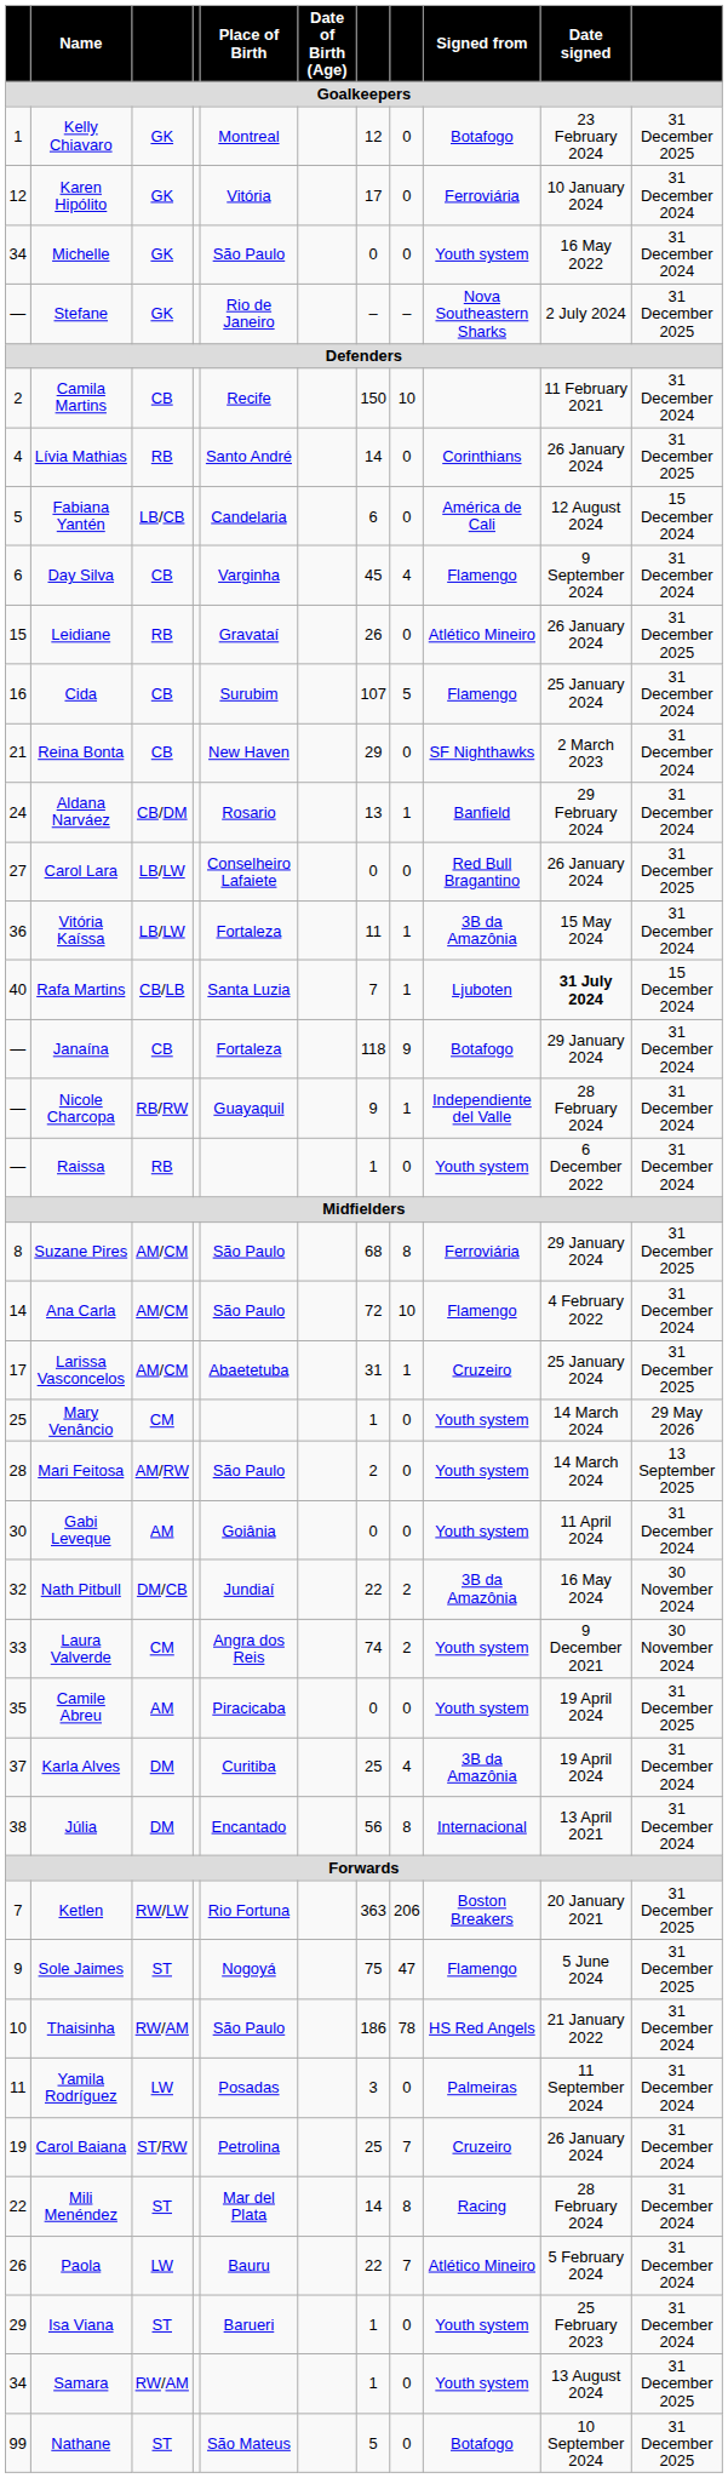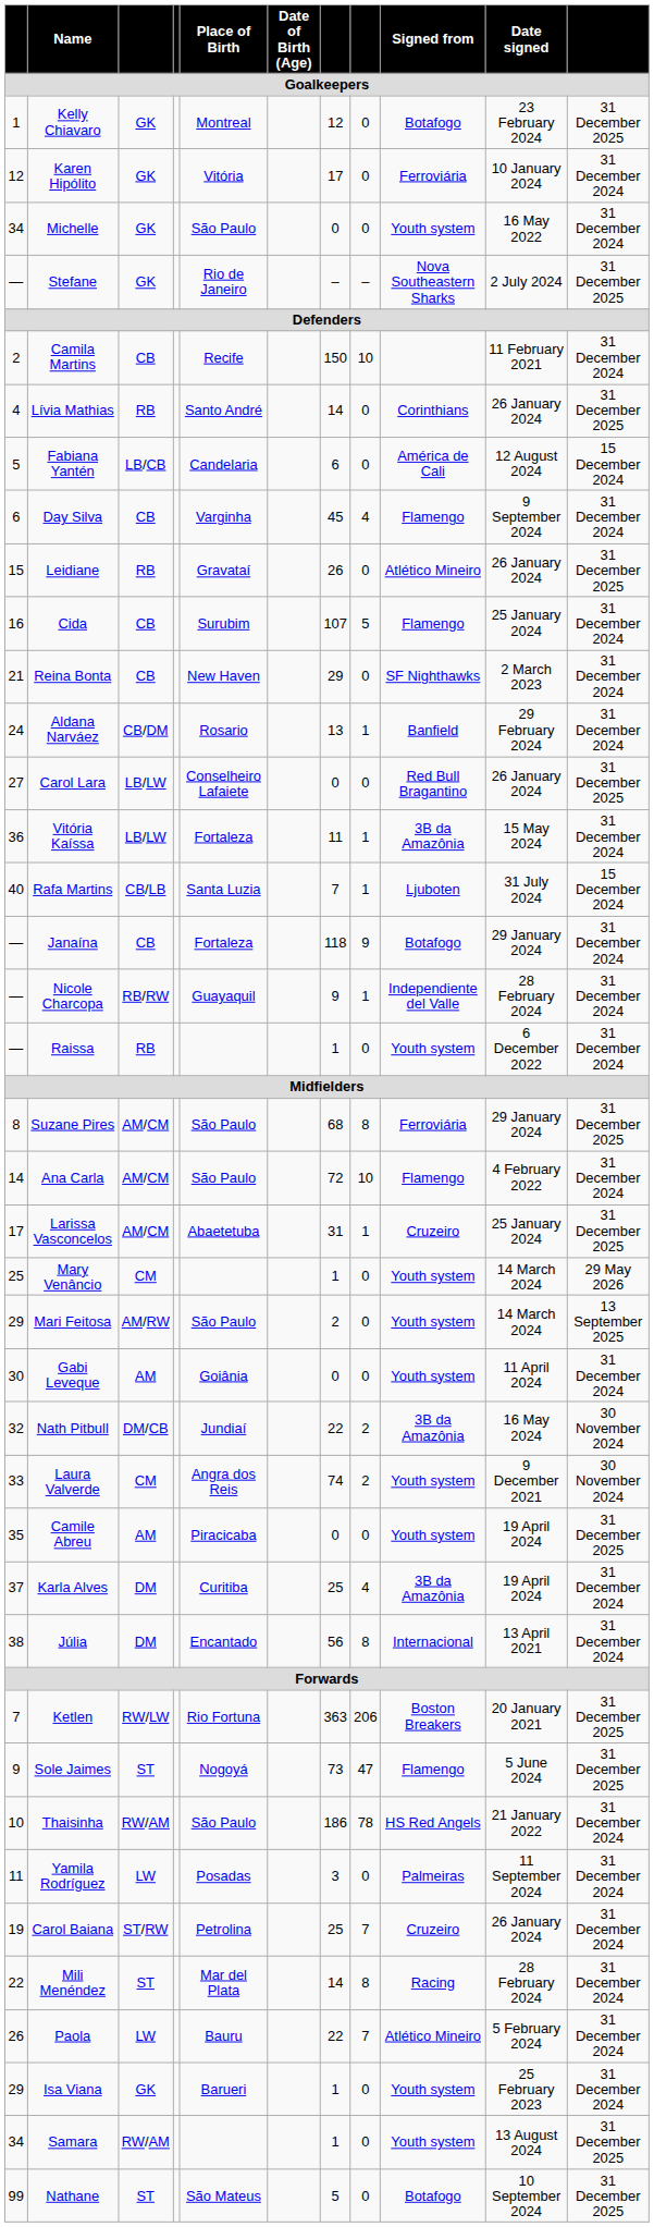 <table class="wikitable sortable" style="text-align:center; font-size:85%; width:100%;">
 <tr>
 <th style="background:#000; color:#fff; text-align:center;"></th>
 <th style="background:#000; color:#fff; text-align:center;">Name</th>
 <th style="background:#000; color:#fff; text-align:center;"></th>
 <th style="background:#000; color:#fff; text-align:center;"></th>
 <th style="background:#000; color:#fff; text-align:center;">Place of Birth</th>
 <th style="background:#000; color:#fff; text-align:center;">Date of Birth (Age)</th>
 <th style="background:#000; color:#fff; text-align:center;"></th>
 <th style="background:#000; color:#fff; text-align:center;"></th>
 <th style="background:#000; color:#fff; text-align:center;">Signed from</th>
 <th style="background:#000; color:#fff; text-align:center;">Date signed</th>
 <th style="background:#000; color:#fff; text-align:center;"></th>
 </tr>
 <tr>
 <th colspan="12" style="background:#dcdcdc; text-align:center;">Goalkeepers</th>
 </tr>
 <tr>
 <td>1</td>
 <td><a href='#'>Kelly Chiavaro</a></td>
 <td><a href='#'>GK</a></td>
 <td></td>
 <td><a href='#'>Montreal</a> </td>
 <td></td>
 <td>12</td>
 <td>0</td>
 <td><a href='#'>Botafogo</a></td>
 <td>23 February 2024</td>
 <td>31 December 2025</td>
 </tr>
 <tr>
 <td>12</td>
 <td><a href='#'>Karen Hipólito</a></td>
 <td><a href='#'>GK</a></td>
 <td></td>
 <td><a href='#'>Vitória</a> </td>
 <td></td>
 <td>17</td>
 <td>0</td>
 <td><a href='#'>Ferroviária</a></td>
 <td>10 January 2024</td>
 <td>31 December 2024</td>
 </tr>
 <tr>
 <td>34</td>
 <td><a href='#'>Michelle</a></td>
 <td><a href='#'>GK</a></td>
 <td></td>
 <td><a href='#'>São Paulo</a> </td>
 <td></td>
 <td>0</td>
 <td>0</td>
 <td><a href='#'>Youth system</a></td>
 <td>16 May 2022</td>
 <td>31 December 2024</td>
 </tr>
 <tr>
 <td>—</td>
 <td><a href='#'>Stefane</a></td>
 <td><a href='#'>GK</a></td>
 <td></td>
 <td><a href='#'>Rio de Janeiro</a> </td>
 <td></td>
 <td>–</td>
 <td>–</td>
 <td><a href='#'>Nova Southeastern Sharks</a> </td>
 <td>2 July 2024</td>
 <td>31 December 2025</td>
 </tr>
 <tr>
 <th colspan="12" style="background:#dcdcdc; text-align:center;">Defenders</th>
 </tr>
 <tr>
 <td>2</td>
 <td><a href='#'>Camila Martins</a></td>
 <td><a href='#'>CB</a></td>
 <td></td>
 <td><a href='#'>Recife</a> </td>
 <td></td>
 <td>150</td>
 <td>10</td>
 <td> </td>
 <td>11 February 2021</td>
 <td>31 December 2024</td>
 </tr>
 <tr>
 <td>4</td>
 <td><a href='#'>Lívia Mathias</a></td>
 <td><a href='#'>RB</a></td>
 <td></td>
 <td><a href='#'>Santo André</a> </td>
 <td></td>
 <td>14</td>
 <td>0</td>
 <td><a href='#'>Corinthians</a></td>
 <td>26 January 2024</td>
 <td>31 December 2025</td>
 </tr>
 <tr>
 <td>5</td>
 <td><a href='#'>Fabiana Yantén</a></td>
 <td><a href='#'>LB</a>/<a href='#'>CB</a></td>
 <td></td>
 <td><a href='#'>Candelaria</a></td>
 <td></td>
 <td>6</td>
 <td>0</td>
 <td><a href='#'>América de Cali</a> </td>
 <td>12 August 2024</td>
 <td>15 December 2024</td>
 </tr>
 <tr>
 <td>6</td>
 <td><a href='#'>Day Silva</a></td>
 <td><a href='#'>CB</a></td>
 <td></td>
 <td><a href='#'>Varginha</a> </td>
 <td></td>
 <td>45</td>
 <td>4</td>
 <td><a href='#'>Flamengo</a></td>
 <td>9 September 2024</td>
 <td>31 December 2024</td>
 </tr>
 <tr>
 <td>15</td>
 <td><a href='#'>Leidiane</a></td>
 <td><a href='#'>RB</a></td>
 <td></td>
 <td><a href='#'>Gravataí</a> </td>
 <td></td>
 <td>26</td>
 <td>0</td>
 <td><a href='#'>Atlético Mineiro</a></td>
 <td>26 January 2024</td>
 <td>31 December 2025</td>
 </tr>
 <tr>
 <td>16</td>
 <td><a href='#'>Cida</a></td>
 <td><a href='#'>CB</a></td>
 <td></td>
 <td><a href='#'>Surubim</a> </td>
 <td></td>
 <td>107</td>
 <td>5</td>
 <td><a href='#'>Flamengo</a></td>
 <td>25 January 2024</td>
 <td>31 December 2024</td>
 </tr>
 <tr>
 <td>21</td>
 <td><a href='#'>Reina Bonta</a></td>
 <td><a href='#'>CB</a></td>
 <td></td>
 <td><a href='#'>New Haven</a> </td>
 <td></td>
 <td>29</td>
 <td>0</td>
 <td><a href='#'>SF Nighthawks</a> </td>
 <td>2 March 2023</td>
 <td>31 December 2024</td>
 </tr>
 <tr>
 <td>24</td>
 <td><a href='#'>Aldana Narváez</a></td>
 <td><a href='#'>CB</a>/<a href='#'>DM</a></td>
 <td></td>
 <td><a href='#'>Rosario</a></td>
 <td></td>
 <td>13</td>
 <td>1</td>
 <td><a href='#'>Banfield</a> </td>
 <td>29 February 2024</td>
 <td>31 December 2024</td>
 </tr>
 <tr>
 <td>27</td>
 <td><a href='#'>Carol Lara</a></td>
 <td><a href='#'>LB</a>/<a href='#'>LW</a></td>
 <td></td>
 <td><a href='#'>Conselheiro Lafaiete</a> </td>
 <td></td>
 <td>0</td>
 <td>0</td>
 <td><a href='#'>Red Bull Bragantino</a></td>
 <td>26 January 2024</td>
 <td>31 December 2025</td>
 </tr>
 <tr>
 <td>36</td>
 <td><a href='#'>Vitória Kaíssa</a></td>
 <td><a href='#'>LB</a>/<a href='#'>LW</a></td>
 <td></td>
 <td><a href='#'>Fortaleza</a> </td>
 <td></td>
 <td>11</td>
 <td>1</td>
 <td><a href='#'>3B da Amazônia</a></td>
 <td>15 May 2024</td>
 <td>31 December 2024</td>
 </tr>
 <tr>
 <td>40</td>
 <td><a href='#'>Rafa Martins</a></td>
 <td><a href='#'>CB</a>/<a href='#'>LB</a></td>
 <td></td>
 <td><a href='#'>Santa Luzia</a> </td>
 <td></td>
 <td>7</td>
 <td>1</td>
 <td><a href='#'>Ljuboten</a> </td>
-<td><strong>31 July 2024</strong></td>
+<td>31 July 2024</td>
 <td>15 December 2024</td>
 </tr>
 <tr>
 <td>—</td>
 <td><a href='#'>Janaína</a></td>
 <td><a href='#'>CB</a></td>
 <td></td>
 <td><a href='#'>Fortaleza</a> </td>
 <td></td>
 <td>118</td>
 <td>9</td>
 <td><a href='#'>Botafogo</a></td>
 <td>29 January 2024</td>
 <td>31 December 2024</td>
 </tr>
 <tr>
 <td>—</td>
 <td><a href='#'>Nicole Charcopa</a></td>
 <td><a href='#'>RB</a>/<a href='#'>RW</a></td>
 <td></td>
 <td><a href='#'>Guayaquil</a></td>
 <td></td>
 <td>9</td>
 <td>1</td>
 <td><a href='#'>Independiente del Valle</a> </td>
 <td>28 February 2024</td>
 <td>31 December 2024</td>
 </tr>
 <tr>
 <td>—</td>
 <td><a href='#'>Raissa</a></td>
 <td><a href='#'>RB</a></td>
 <td></td>
 <td></td>
 <td></td>
 <td>1</td>
 <td>0</td>
 <td><a href='#'>Youth system</a></td>
 <td>6 December 2022</td>
 <td>31 December 2024</td>
 </tr>
 <tr>
 <th colspan="14" style="background:#dcdcdc; text-align:center;">Midfielders</th>
 </tr>
 <tr>
 <td>8</td>
 <td><a href='#'>Suzane Pires</a></td>
 <td><a href='#'>AM</a>/<a href='#'>CM</a></td>
 <td></td>
 <td><a href='#'>São Paulo</a> </td>
 <td></td>
 <td>68</td>
 <td>8</td>
 <td><a href='#'>Ferroviária</a></td>
 <td>29 January 2024</td>
 <td>31 December 2025</td>
 </tr>
 <tr>
 <td>14</td>
 <td><a href='#'>Ana Carla</a></td>
 <td><a href='#'>AM</a>/<a href='#'>CM</a></td>
 <td></td>
 <td><a href='#'>São Paulo</a> </td>
 <td></td>
 <td>72</td>
 <td>10</td>
 <td><a href='#'>Flamengo</a></td>
 <td>4 February 2022</td>
 <td>31 December 2024</td>
 </tr>
 <tr>
 <td>17</td>
 <td><a href='#'>Larissa Vasconcelos</a></td>
 <td><a href='#'>AM</a>/<a href='#'>CM</a></td>
 <td></td>
 <td><a href='#'>Abaetetuba</a> </td>
 <td></td>
 <td>31</td>
 <td>1</td>
 <td><a href='#'>Cruzeiro</a></td>
 <td>25 January 2024</td>
 <td>31 December 2025</td>
 </tr>
 <tr>
 <td>25</td>
 <td><a href='#'>Mary Venâncio</a></td>
 <td><a href='#'>CM</a></td>
 <td></td>
 <td></td>
 <td></td>
 <td>1</td>
 <td>0</td>
 <td><a href='#'>Youth system</a></td>
 <td>14 March 2024</td>
 <td>29 May 2026</td>
 </tr>
 <tr>
-<td>28</td>
+<td>29</td>
 <td><a href='#'>Mari Feitosa</a></td>
 <td><a href='#'>AM</a>/<a href='#'>RW</a></td>
 <td></td>
 <td><a href='#'>São Paulo</a> </td>
 <td></td>
 <td>2</td>
 <td>0</td>
 <td><a href='#'>Youth system</a></td>
 <td>14 March 2024</td>
 <td>13 September 2025</td>
 </tr>
 <tr>
 <td>30</td>
 <td><a href='#'>Gabi Leveque</a></td>
 <td><a href='#'>AM</a></td>
 <td></td>
 <td><a href='#'>Goiânia</a> </td>
 <td></td>
 <td>0</td>
 <td>0</td>
 <td><a href='#'>Youth system</a></td>
 <td>11 April 2024</td>
 <td>31 December 2024</td>
 </tr>
 <tr>
 <td>32</td>
 <td><a href='#'>Nath Pitbull</a></td>
 <td><a href='#'>DM</a>/<a href='#'>CB</a></td>
 <td></td>
 <td><a href='#'>Jundiaí</a> </td>
 <td></td>
 <td>22</td>
 <td>2</td>
 <td><a href='#'>3B da Amazônia</a></td>
 <td>16 May 2024</td>
 <td>30 November 2024</td>
 </tr>
 <tr>
 <td>33</td>
 <td><a href='#'>Laura Valverde</a></td>
 <td><a href='#'>CM</a></td>
 <td></td>
 <td><a href='#'>Angra dos Reis</a> </td>
 <td></td>
 <td>74</td>
 <td>2</td>
 <td><a href='#'>Youth system</a></td>
 <td>9 December 2021</td>
 <td>30 November 2024</td>
 </tr>
 <tr>
 <td>35</td>
 <td><a href='#'>Camile Abreu</a></td>
 <td><a href='#'>AM</a></td>
 <td></td>
 <td><a href='#'>Piracicaba</a> </td>
 <td></td>
 <td>0</td>
 <td>0</td>
 <td><a href='#'>Youth system</a></td>
 <td>19 April 2024</td>
 <td>31 December 2025</td>
 </tr>
 <tr>
 <td>37</td>
 <td><a href='#'>Karla Alves</a></td>
 <td><a href='#'>DM</a></td>
 <td></td>
 <td><a href='#'>Curitiba</a> </td>
 <td></td>
 <td>25</td>
 <td>4</td>
 <td><a href='#'>3B da Amazônia</a></td>
 <td>19 April 2024</td>
 <td>31 December 2024</td>
 </tr>
 <tr>
 <td>38</td>
 <td><a href='#'>Júlia</a></td>
 <td><a href='#'>DM</a></td>
 <td></td>
 <td><a href='#'>Encantado</a> </td>
 <td></td>
 <td>56</td>
 <td>8</td>
 <td><a href='#'>Internacional</a></td>
 <td>13 April 2021</td>
 <td>31 December 2024</td>
 </tr>
 <tr>
 <th colspan="12" style="background:#dcdcdc; text-align=center;">Forwards</th>
 </tr>
 <tr>
 <td>7</td>
 <td><a href='#'>Ketlen</a></td>
 <td><a href='#'>RW</a>/<a href='#'>LW</a></td>
 <td></td>
 <td><a href='#'>Rio Fortuna</a> </td>
 <td></td>
 <td>363</td>
 <td>206</td>
 <td><a href='#'>Boston Breakers</a> </td>
 <td>20 January 2021</td>
 <td>31 December 2025</td>
 </tr>
 <tr>
 <td>9</td>
 <td><a href='#'>Sole Jaimes</a></td>
 <td><a href='#'>ST</a></td>
 <td></td>
 <td><a href='#'>Nogoyá</a></td>
 <td></td>
-<td>75</td>
+<td>73</td>
 <td>47</td>
 <td><a href='#'>Flamengo</a></td>
 <td>5 June 2024</td>
 <td>31 December 2025</td>
 </tr>
 <tr>
 <td>10</td>
 <td><a href='#'>Thaisinha</a></td>
 <td><a href='#'>RW</a>/<a href='#'>AM</a></td>
 <td></td>
 <td><a href='#'>São Paulo</a> </td>
 <td></td>
 <td>186</td>
 <td>78</td>
 <td><a href='#'>HS Red Angels</a> </td>
 <td>21 January 2022</td>
 <td>31 December 2024</td>
 </tr>
 <tr>
 <td>11</td>
 <td><a href='#'>Yamila Rodríguez</a></td>
 <td><a href='#'>LW</a></td>
 <td></td>
 <td><a href='#'>Posadas</a></td>
 <td></td>
 <td>3</td>
 <td>0</td>
 <td><a href='#'>Palmeiras</a></td>
 <td>11 September 2024</td>
 <td>31 December 2024</td>
 </tr>
 <tr>
 <td>19</td>
 <td><a href='#'>Carol Baiana</a></td>
 <td><a href='#'>ST</a>/<a href='#'>RW</a></td>
 <td></td>
 <td><a href='#'>Petrolina</a> </td>
 <td></td>
 <td>25</td>
 <td>7</td>
 <td><a href='#'>Cruzeiro</a></td>
 <td>26 January 2024</td>
 <td>31 December 2024</td>
 </tr>
 <tr>
 <td>22</td>
 <td><a href='#'>Mili Menéndez</a></td>
 <td><a href='#'>ST</a></td>
 <td></td>
 <td><a href='#'>Mar del Plata</a></td>
 <td></td>
 <td>14</td>
 <td>8</td>
 <td><a href='#'>Racing</a> </td>
 <td>28 February 2024</td>
 <td>31 December 2024</td>
 </tr>
 <tr>
 <td>26</td>
 <td><a href='#'>Paola</a></td>
 <td><a href='#'>LW</a></td>
 <td></td>
 <td><a href='#'>Bauru</a> </td>
 <td></td>
 <td>22</td>
 <td>7</td>
 <td><a href='#'>Atlético Mineiro</a></td>
 <td>5 February 2024</td>
 <td>31 December 2024</td>
 </tr>
 <tr>
 <td>29</td>
 <td><a href='#'>Isa Viana</a></td>
-<td><a href='#'>ST</a></td>
+<td><a href='#'>GK</a></td>
 <td></td>
 <td><a href='#'>Barueri</a> </td>
 <td></td>
 <td>1</td>
 <td>0</td>
 <td><a href='#'>Youth system</a></td>
 <td>25 February 2023</td>
 <td>31 December 2024</td>
 </tr>
 <tr>
 <td>34</td>
 <td><a href='#'>Samara</a></td>
 <td><a href='#'>RW</a>/<a href='#'>AM</a></td>
 <td></td>
 <td></td>
 <td></td>
 <td>1</td>
 <td>0</td>
 <td><a href='#'>Youth system</a></td>
 <td>13 August 2024</td>
 <td>31 December 2025</td>
 </tr>
 <tr>
 <td>99</td>
 <td><a href='#'>Nathane</a></td>
 <td><a href='#'>ST</a></td>
 <td></td>
 <td><a href='#'>São Mateus</a> </td>
 <td></td>
 <td>5</td>
 <td>0</td>
 <td><a href='#'>Botafogo</a></td>
 <td>10 September 2024</td>
 <td>31 December 2025</td>
 </tr>
 </table>
